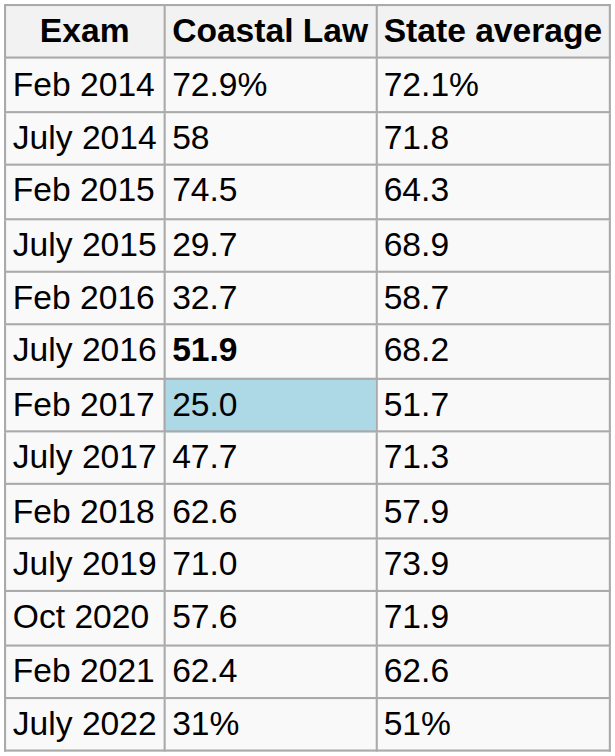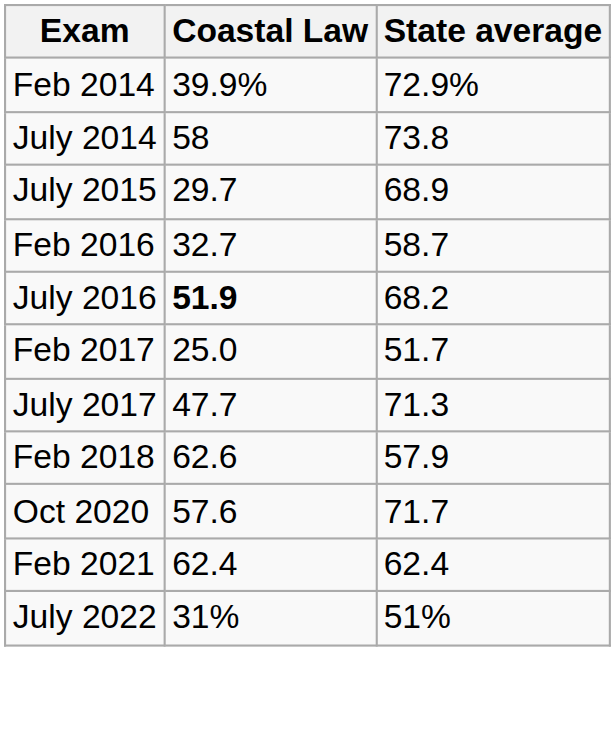 <table class="wikitable">
 <tr>
 <th>Exam</th>
 <th>Coastal Law</th>
 <th>State average</th>
 </tr>
 <tr>
 <td>Feb 2014</td>
+<td>39.9%</td>
 <td>72.9%</td>
-<td>72.1%</td>
 </tr>
 <tr>
 <td>July 2014</td>
 <td>58</td>
-<td>71.8</td>
-</tr>
-<tr>
-<td>Feb 2015</td>
-<td>74.5</td>
-<td>64.3</td>
+<td>73.8</td>
 </tr>
 <tr>
 <td>July 2015</td>
 <td>29.7</td>
 <td>68.9</td>
 </tr>
 <tr>
 <td>Feb 2016</td>
 <td>32.7</td>
 <td>58.7</td>
 </tr>
 <tr>
 <td>July 2016</td>
 <td><strong>51.9</strong></td>
 <td>68.2</td>
 </tr>
 <tr>
 <td>Feb 2017</td>
-<td style="background: lightblue;">25.0</td>
+<td>25.0</td>
 <td>51.7</td>
 </tr>
 <tr>
 <td>July 2017</td>
 <td>47.7</td>
 <td>71.3</td>
 </tr>
 <tr>
 <td>Feb 2018</td>
 <td>62.6</td>
 <td>57.9</td>
 </tr>
 <tr>
-<td>July 2019</td>
-<td>71.0</td>
-<td>73.9</td>
-</tr>
-<tr>
 <td>Oct 2020</td>
 <td>57.6</td>
-<td>71.9</td>
+<td>71.7</td>
 </tr>
 <tr>
 <td>Feb 2021</td>
 <td>62.4</td>
-<td>62.6</td>
+<td>62.4</td>
 </tr>
 <tr>
 <td>July 2022</td>
 <td>31%</td>
 <td>51%</td>
 </tr>
 </table>
